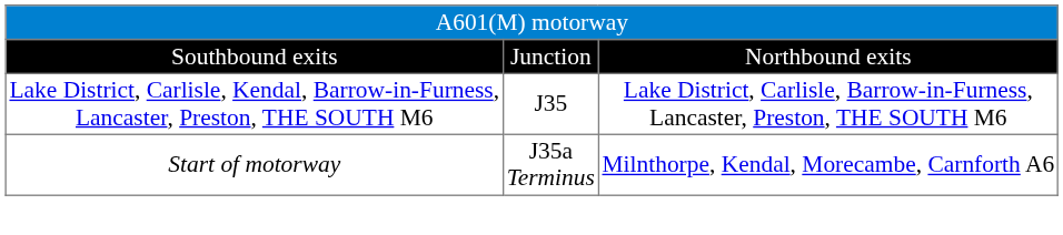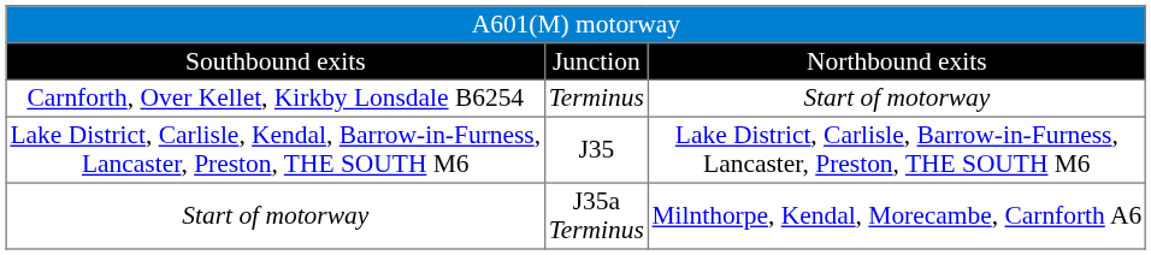 <table border=1 cellpadding=2 style="margin-left:1em; margin-bottom: 1em; border-collapse: collapse;">
 <tr align="center" bgcolor="0080d0" style="color: white;">
 <td colspan="3">A601(M) motorway</td>
 </tr>
 <tr align="center" bgcolor="000000" style="color: white">
 <td>Southbound exits</td>
 <td>Junction</td>
 <td>Northbound exits</td>
+</tr>
+<tr align="center">
+<td><a href='#'>Carnforth</a>, <a href='#'>Over Kellet</a>, <a href='#'>Kirkby Lonsdale</a> B6254</td>
+<td><em>Terminus</em></td>
+<td><em>Start of motorway</em></td>
 </tr>
 <tr align="center">
 <td><a href='#'>Lake District</a>, <a href='#'>Carlisle</a>, <a href='#'>Kendal</a>, <a href='#'>Barrow-in-Furness</a>, <br><a href='#'>Lancaster</a>, <a href='#'>Preston</a>, <a href='#'>THE SOUTH</a> M6</td>
 <td>J35</td>
 <td><a href='#'>Lake District</a>, <a href='#'>Carlisle</a>, <a href='#'>Barrow-in-Furness</a>, <br>Lancaster, <a href='#'>Preston</a>, <a href='#'>THE SOUTH</a> M6</td>
 </tr>
 <tr align="center">
 <td><em>Start of motorway</em></td>
 <td>J35a<br><em>Terminus</em></td>
 <td><a href='#'>Milnthorpe</a>, <a href='#'>Kendal</a>, <a href='#'>Morecambe</a>, <a href='#'>Carnforth</a> A6</td>
 </tr>
 </table>
